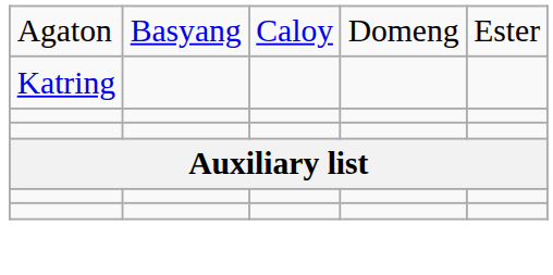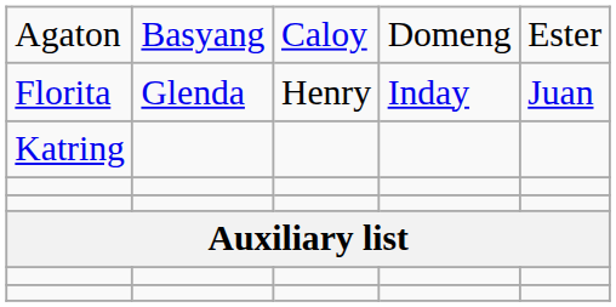 <table class="wikitable" align=right>
 <tr>
 <td>Agaton</td>
 <td><a href='#'>Basyang</a></td>
 <td><a href='#'>Caloy</a></td>
 <td>Domeng</td>
 <td>Ester</td>
+</tr>
+<tr>
+<td><a href='#'>Florita</a></td>
+<td><a href='#'>Glenda</a></td>
+<td>Henry</td>
+<td><a href='#'>Inday</a></td>
+<td><a href='#'>Juan</a></td>
 </tr>
 <tr>
 <td><a href='#'>Katring</a></td>
 <td></td>
 <td></td>
 <td></td>
 <td></td>
 </tr>
 <tr>
 <td></td>
 <td></td>
 <td></td>
 <td></td>
 <td></td>
 </tr>
 <tr>
 <td></td>
 <td></td>
 <td></td>
 <td></td>
 <td></td>
 </tr>
 <tr>
 <th colspan=5>Auxiliary list</th>
 </tr>
 <tr>
 <td></td>
 <td></td>
 <td></td>
 <td></td>
 <td></td>
 </tr>
 <tr>
 <td></td>
 <td></td>
 <td></td>
 <td></td>
 <td></td>
 </tr>
 </table>
